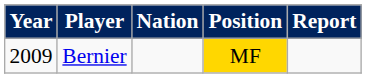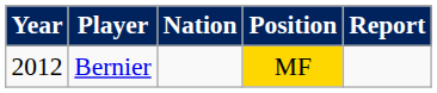 <table class=wikitable>
 <tr>
 <th style="background:#00235D; color:white; text-align:center;">Year</th>
 <th style="background:#00235D; color:white; text-align:center;">Player</th>
 <th style="background:#00235D; color:white; text-align:center;">Nation</th>
 <th style="background:#00235D; color:white; text-align:center;">Position</th>
 <th style="background:#00235D; color:white; text-align:center;">Report</th>
 </tr>
 <tr>
-<td style="text-align:center;">2009</td>
+<td style="text-align:center;">2012</td>
 <td><a href='#'>Bernier</a></td>
 <td></td>
 <td align=center style="background: gold;">MF</td>
 <td style="text-align:center;"></td>
 </tr>
 </table>
